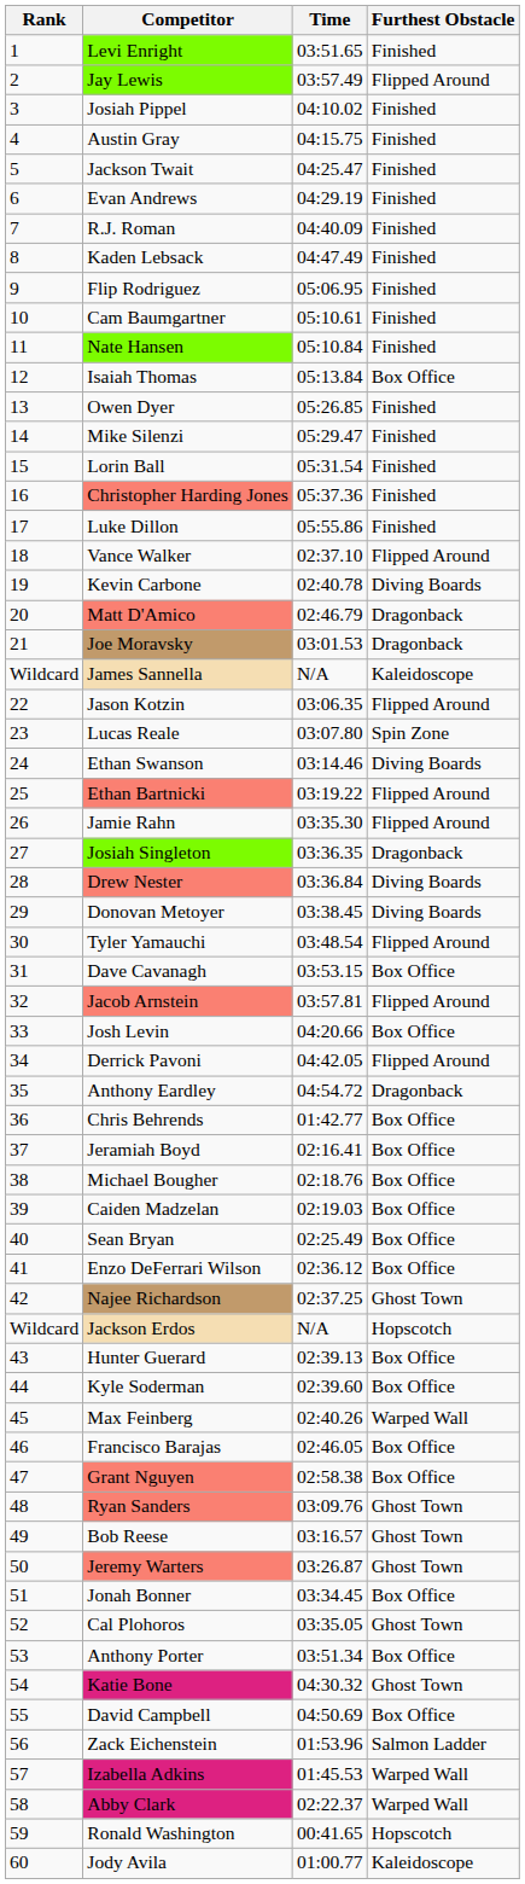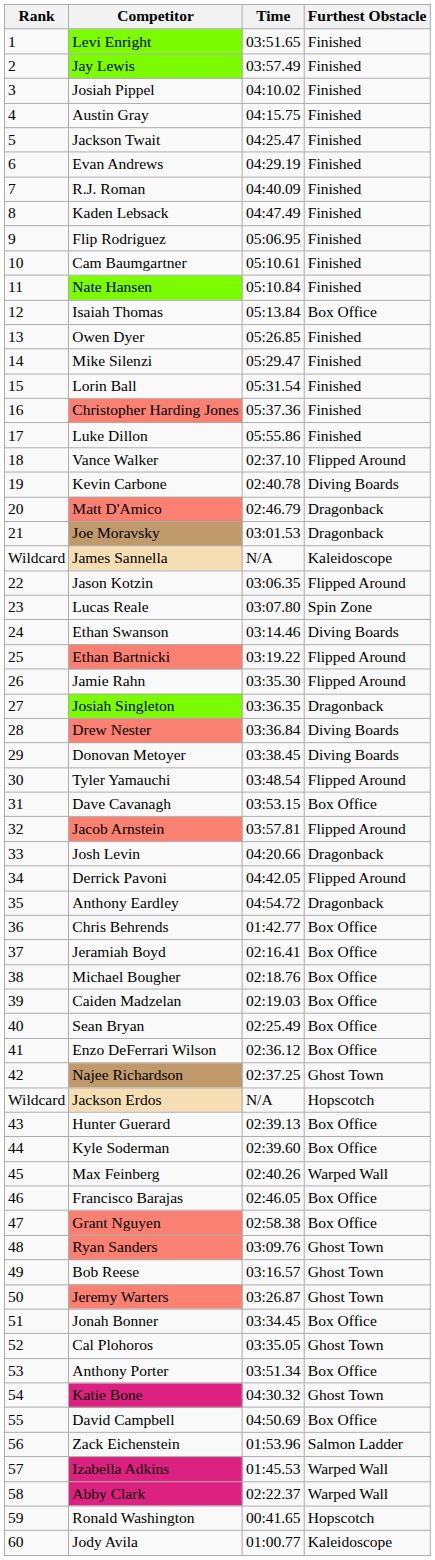 <table class="wikitable sortable mw-collapsible mw-collapsed">
 <tr>
 <th>Rank</th>
 <th>Competitor</th>
 <th>Time</th>
 <th>Furthest Obstacle</th>
 </tr>
 <tr>
 <td>1</td>
 <td style="background-color:#7CFC00">Levi Enright</td>
 <td>03:51.65</td>
 <td>Finished</td>
 </tr>
 <tr>
 <td>2</td>
 <td style="background-color:#7CFC00">Jay Lewis</td>
 <td>03:57.49</td>
-<td>Flipped Around</td>
+<td>Finished</td>
 </tr>
 <tr>
 <td>3</td>
 <td>Josiah Pippel</td>
 <td>04:10.02</td>
 <td>Finished</td>
 </tr>
 <tr>
 <td>4</td>
 <td>Austin Gray</td>
 <td>04:15.75</td>
 <td>Finished</td>
 </tr>
 <tr>
 <td>5</td>
 <td>Jackson Twait</td>
 <td>04:25.47</td>
 <td>Finished</td>
 </tr>
 <tr>
 <td>6</td>
 <td>Evan Andrews</td>
 <td>04:29.19</td>
 <td>Finished</td>
 </tr>
 <tr>
 <td>7</td>
 <td>R.J. Roman</td>
 <td>04:40.09</td>
 <td>Finished</td>
 </tr>
 <tr>
 <td>8</td>
 <td>Kaden Lebsack</td>
 <td>04:47.49</td>
 <td>Finished</td>
 </tr>
 <tr>
 <td>9</td>
 <td>Flip Rodriguez</td>
 <td>05:06.95</td>
 <td>Finished</td>
 </tr>
 <tr>
 <td>10</td>
 <td>Cam Baumgartner</td>
 <td>05:10.61</td>
 <td>Finished</td>
 </tr>
 <tr>
 <td>11</td>
 <td style="background-color:#7CFC00">Nate Hansen</td>
 <td>05:10.84</td>
 <td>Finished</td>
 </tr>
 <tr>
 <td>12</td>
 <td>Isaiah Thomas</td>
 <td>05:13.84</td>
 <td>Box Office</td>
 </tr>
 <tr>
 <td>13</td>
 <td>Owen Dyer</td>
 <td>05:26.85</td>
 <td>Finished</td>
 </tr>
 <tr>
 <td>14</td>
 <td>Mike Silenzi</td>
 <td>05:29.47</td>
 <td>Finished</td>
 </tr>
 <tr>
 <td>15</td>
 <td>Lorin Ball</td>
 <td>05:31.54</td>
 <td>Finished</td>
 </tr>
 <tr>
 <td>16</td>
 <td style="background-color:#FA8072">Christopher Harding Jones</td>
 <td>05:37.36</td>
 <td>Finished</td>
 </tr>
 <tr>
 <td>17</td>
 <td>Luke Dillon</td>
 <td>05:55.86</td>
 <td>Finished</td>
 </tr>
 <tr>
 <td>18</td>
 <td>Vance Walker</td>
 <td>02:37.10</td>
 <td>Flipped Around</td>
 </tr>
 <tr>
 <td>19</td>
 <td>Kevin Carbone</td>
 <td>02:40.78</td>
 <td>Diving Boards</td>
 </tr>
 <tr>
 <td>20</td>
 <td style="background-color:#FA8072">Matt D'Amico</td>
 <td>02:46.79</td>
 <td>Dragonback</td>
 </tr>
 <tr>
 <td>21</td>
 <td style="background-color:#C19A6B">Joe Moravsky</td>
 <td>03:01.53</td>
 <td>Dragonback</td>
 </tr>
 <tr>
 <td>Wildcard</td>
 <td style="background-color:#F5DEB3">James Sannella</td>
 <td>N/A</td>
 <td>Kaleidoscope</td>
 </tr>
 <tr>
 <td>22</td>
 <td>Jason Kotzin</td>
 <td>03:06.35</td>
 <td>Flipped Around</td>
 </tr>
 <tr>
 <td>23</td>
 <td>Lucas Reale</td>
 <td>03:07.80</td>
 <td>Spin Zone</td>
 </tr>
 <tr>
 <td>24</td>
 <td>Ethan Swanson</td>
 <td>03:14.46</td>
 <td>Diving Boards</td>
 </tr>
 <tr>
 <td>25</td>
 <td style="background-color:#FA8072">Ethan Bartnicki</td>
 <td>03:19.22</td>
 <td>Flipped Around</td>
 </tr>
 <tr>
 <td>26</td>
 <td>Jamie Rahn</td>
 <td>03:35.30</td>
 <td>Flipped Around</td>
 </tr>
 <tr>
 <td>27</td>
 <td style="background-color:#7CFC00">Josiah Singleton</td>
 <td>03:36.35</td>
 <td>Dragonback</td>
 </tr>
 <tr>
 <td>28</td>
 <td style="background-color:#FA8072">Drew Nester</td>
 <td>03:36.84</td>
 <td>Diving Boards</td>
 </tr>
 <tr>
 <td>29</td>
 <td>Donovan Metoyer</td>
 <td>03:38.45</td>
 <td>Diving Boards</td>
 </tr>
 <tr>
 <td>30</td>
 <td>Tyler Yamauchi</td>
 <td>03:48.54</td>
 <td>Flipped Around</td>
 </tr>
 <tr>
 <td>31</td>
 <td>Dave Cavanagh</td>
 <td>03:53.15</td>
 <td>Box Office</td>
 </tr>
 <tr>
 <td>32</td>
 <td style="background-color:#FA8072">Jacob Arnstein</td>
 <td>03:57.81</td>
 <td>Flipped Around</td>
 </tr>
 <tr>
 <td>33</td>
 <td>Josh Levin</td>
 <td>04:20.66</td>
-<td>Box Office</td>
+<td>Dragonback</td>
 </tr>
 <tr>
 <td>34</td>
 <td>Derrick Pavoni</td>
 <td>04:42.05</td>
 <td>Flipped Around</td>
 </tr>
 <tr>
 <td>35</td>
 <td>Anthony Eardley</td>
 <td>04:54.72</td>
 <td>Dragonback</td>
 </tr>
 <tr>
 <td>36</td>
 <td>Chris Behrends</td>
 <td>01:42.77</td>
 <td>Box Office</td>
 </tr>
 <tr>
 <td>37</td>
 <td>Jeramiah Boyd</td>
 <td>02:16.41</td>
 <td>Box Office</td>
 </tr>
 <tr>
 <td>38</td>
 <td>Michael Bougher</td>
 <td>02:18.76</td>
 <td>Box Office</td>
 </tr>
 <tr>
 <td>39</td>
 <td>Caiden Madzelan</td>
 <td>02:19.03</td>
 <td>Box Office</td>
 </tr>
 <tr>
 <td>40</td>
 <td>Sean Bryan</td>
 <td>02:25.49</td>
 <td>Box Office</td>
 </tr>
 <tr>
 <td>41</td>
 <td>Enzo DeFerrari Wilson</td>
 <td>02:36.12</td>
 <td>Box Office</td>
 </tr>
 <tr>
 <td>42</td>
 <td style="background-color:#C19A6B">Najee Richardson</td>
 <td>02:37.25</td>
 <td>Ghost Town</td>
 </tr>
 <tr>
 <td>Wildcard</td>
 <td style="background-color:#F5DEB3">Jackson Erdos</td>
 <td>N/A</td>
 <td>Hopscotch</td>
 </tr>
 <tr>
 <td>43</td>
 <td>Hunter Guerard</td>
 <td>02:39.13</td>
 <td>Box Office</td>
 </tr>
 <tr>
 <td>44</td>
 <td>Kyle Soderman</td>
 <td>02:39.60</td>
 <td>Box Office</td>
 </tr>
 <tr>
 <td>45</td>
 <td>Max Feinberg</td>
 <td>02:40.26</td>
 <td>Warped Wall</td>
 </tr>
 <tr>
 <td>46</td>
 <td>Francisco Barajas</td>
 <td>02:46.05</td>
 <td>Box Office</td>
 </tr>
 <tr>
 <td>47</td>
 <td style="background-color:#FA8072">Grant Nguyen</td>
 <td>02:58.38</td>
 <td>Box Office</td>
 </tr>
 <tr>
 <td>48</td>
 <td style="background-color:#FA8072">Ryan Sanders</td>
 <td>03:09.76</td>
 <td>Ghost Town</td>
 </tr>
 <tr>
 <td>49</td>
 <td>Bob Reese</td>
 <td>03:16.57</td>
 <td>Ghost Town</td>
 </tr>
 <tr>
 <td>50</td>
 <td style="background-color:#FA8072">Jeremy Warters</td>
 <td>03:26.87</td>
 <td>Ghost Town</td>
 </tr>
 <tr>
 <td>51</td>
 <td>Jonah Bonner</td>
 <td>03:34.45</td>
 <td>Box Office</td>
 </tr>
 <tr>
 <td>52</td>
 <td>Cal Plohoros</td>
 <td>03:35.05</td>
 <td>Ghost Town</td>
 </tr>
 <tr>
 <td>53</td>
 <td>Anthony Porter</td>
 <td>03:51.34</td>
 <td>Box Office</td>
 </tr>
 <tr>
 <td>54</td>
 <td style="background-color:#DD2181">Katie Bone</td>
 <td>04:30.32</td>
 <td>Ghost Town</td>
 </tr>
 <tr>
 <td>55</td>
 <td>David Campbell</td>
 <td>04:50.69</td>
 <td>Box Office</td>
 </tr>
 <tr>
 <td>56</td>
 <td>Zack Eichenstein</td>
 <td>01:53.96</td>
 <td>Salmon Ladder</td>
 </tr>
 <tr>
 <td>57</td>
 <td style="background-color:#DD2181">Izabella Adkins</td>
 <td>01:45.53</td>
 <td>Warped Wall</td>
 </tr>
 <tr>
 <td>58</td>
 <td style="background-color:#DD2181">Abby Clark</td>
 <td>02:22.37</td>
 <td>Warped Wall</td>
 </tr>
 <tr>
 <td>59</td>
 <td>Ronald Washington</td>
 <td>00:41.65</td>
 <td>Hopscotch</td>
 </tr>
 <tr>
 <td>60</td>
 <td>Jody Avila</td>
 <td>01:00.77</td>
 <td>Kaleidoscope</td>
 </tr>
 </table>
